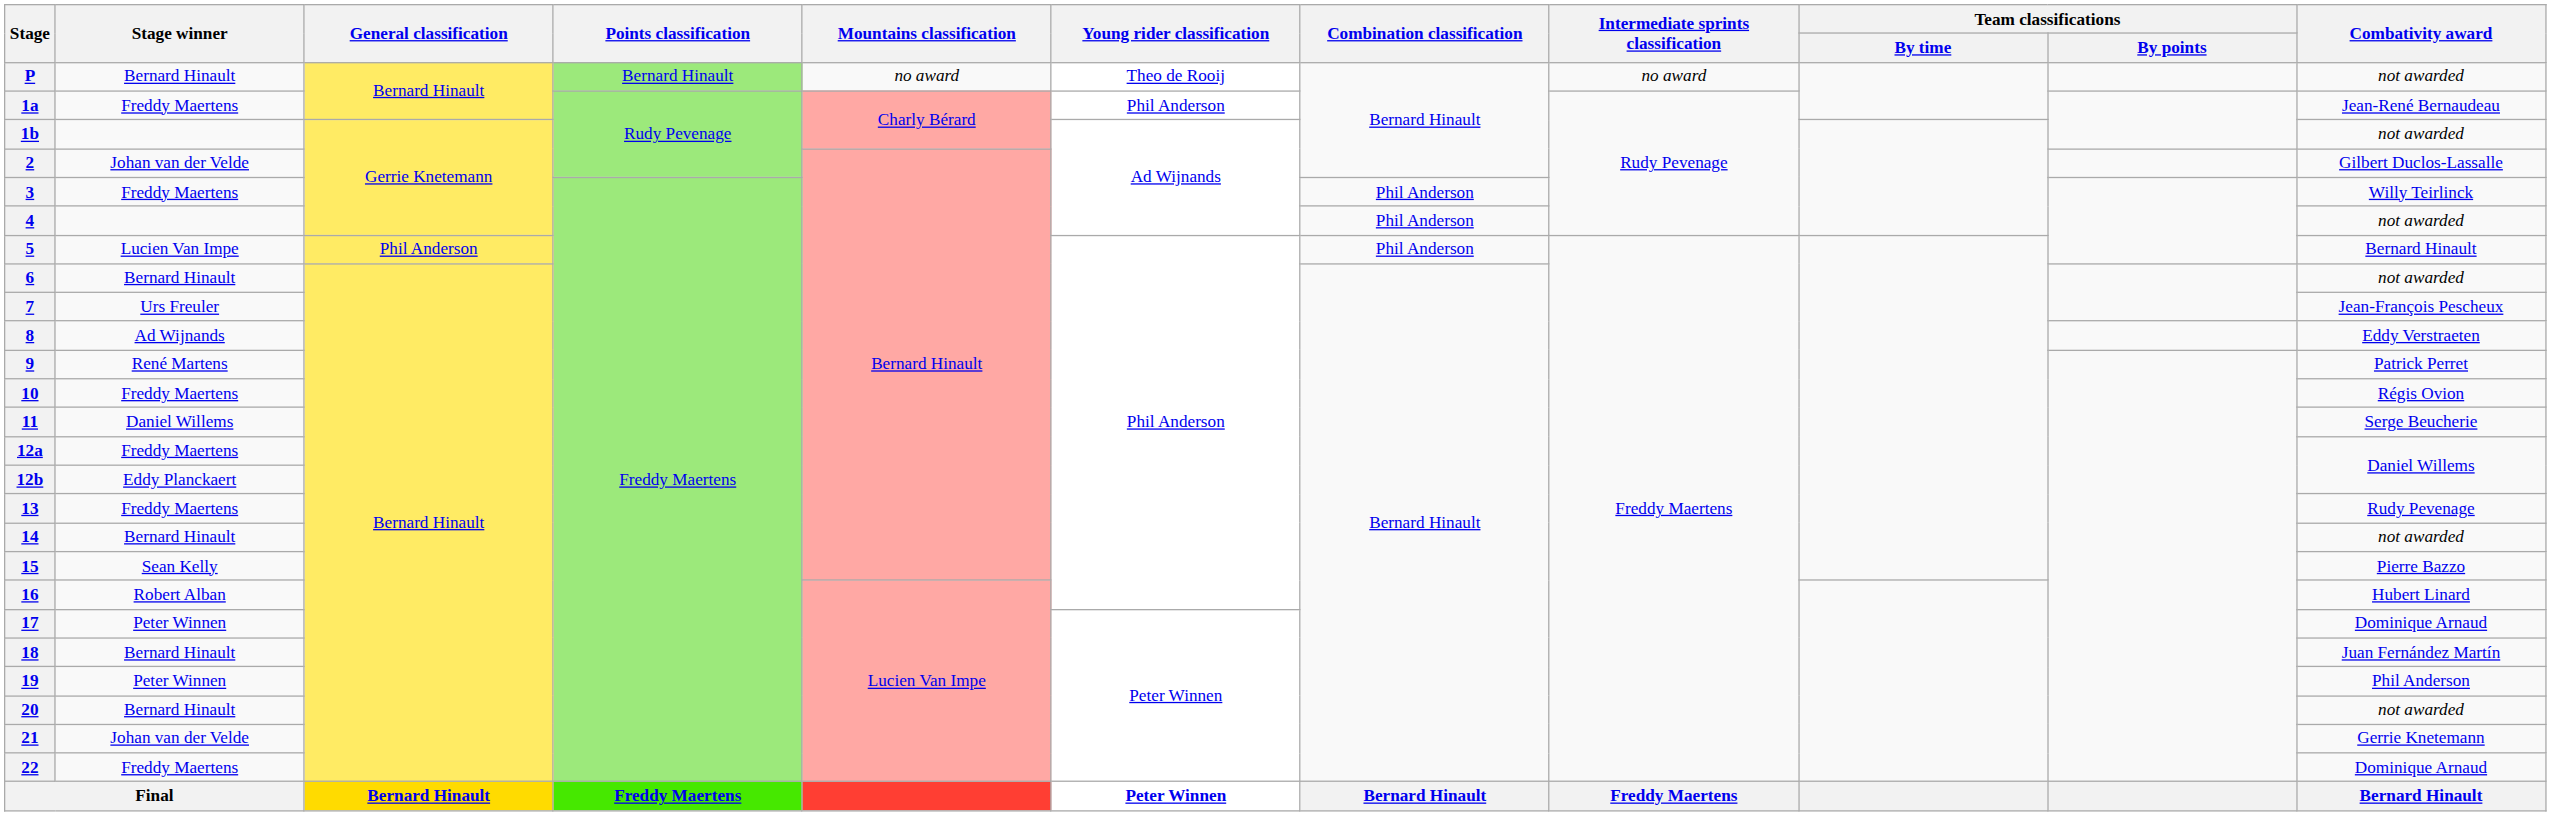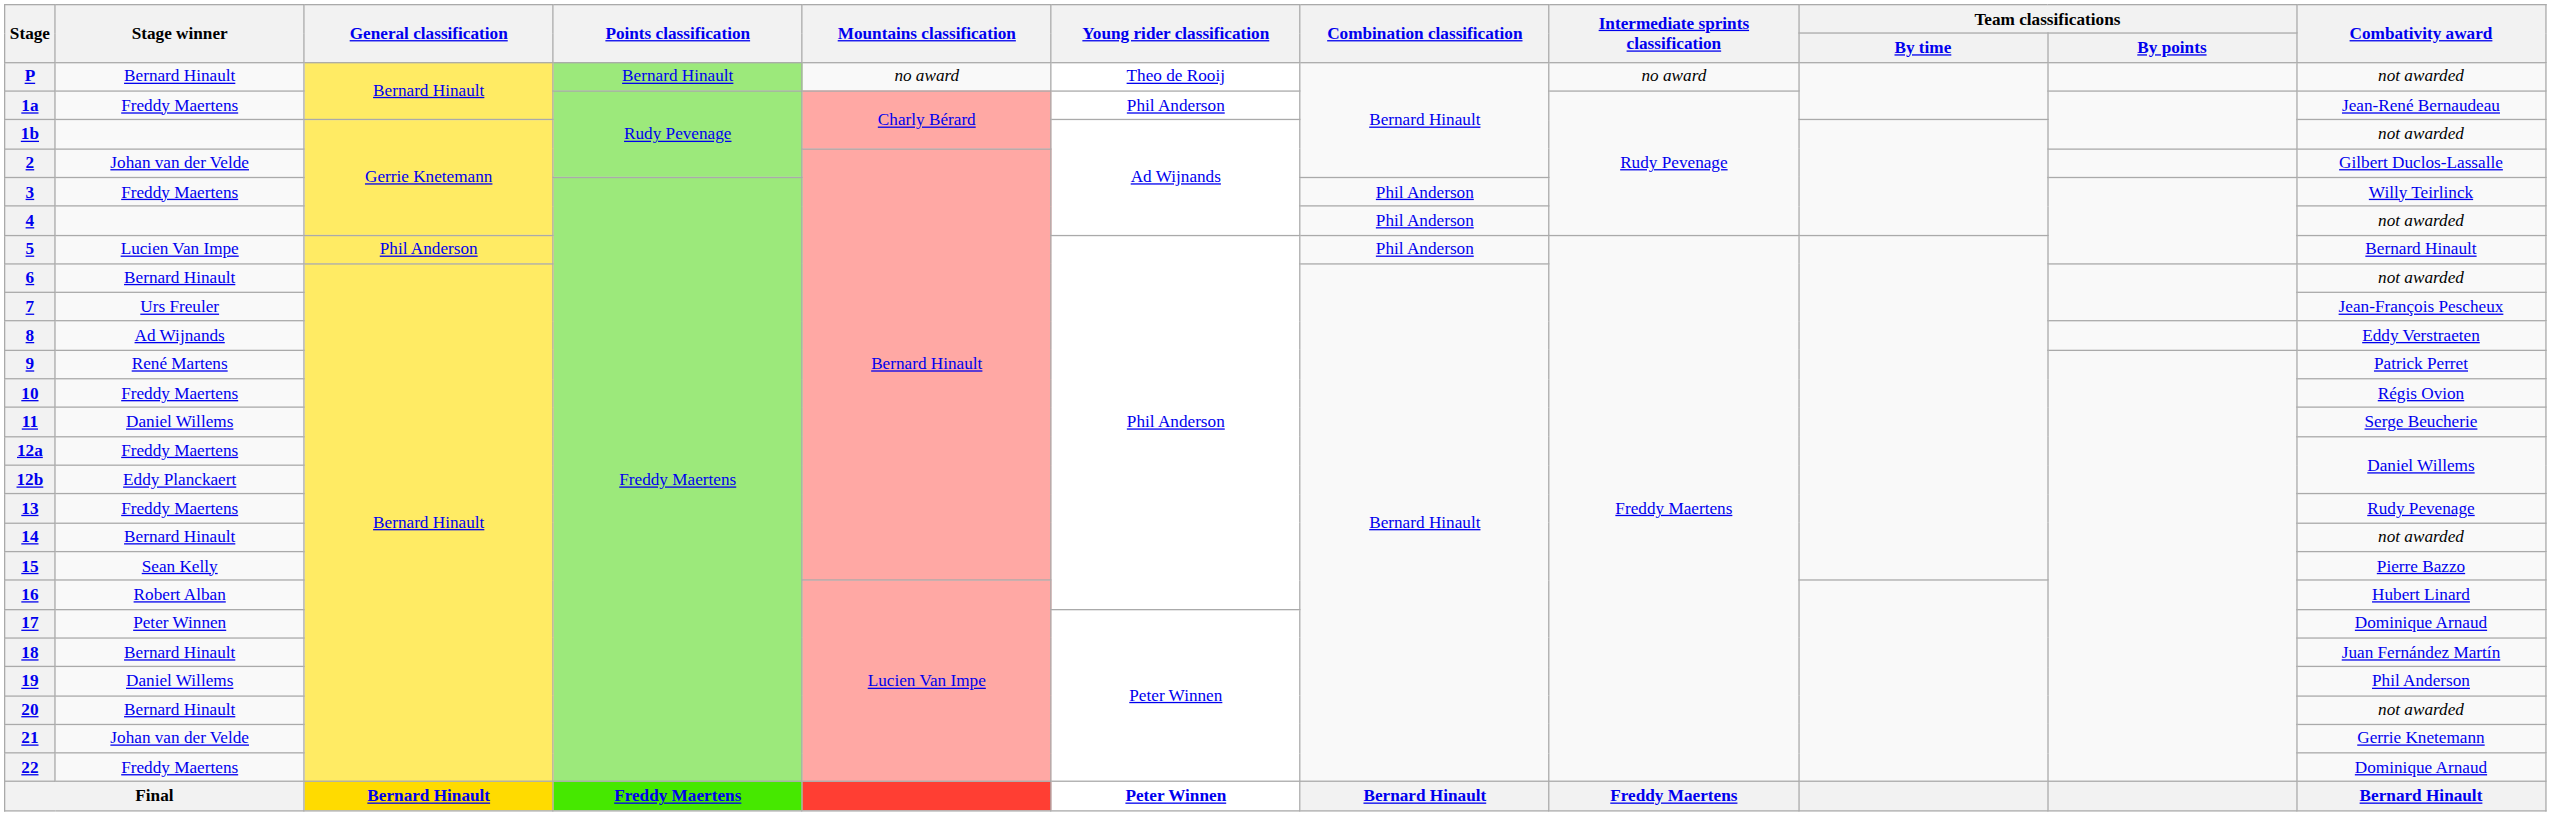 <table class="wikitable" style="text-align:center; font-size:smaller; clear:both;">
 <tr>
 <th scope="col" style="width:1%;" rowspan="2">Stage</th>
 <th scope="col" style="width:9%;" rowspan="2">Stage winner</th>
 <th scope="col" style="width:9%;" rowspan="2"><a href='#'>General classification</a><br></th>
 <th scope="col" style="width:9%;" rowspan="2"><a href='#'>Points classification</a><br></th>
 <th scope="col" style="width:9%;" rowspan="2"><a href='#'>Mountains classification</a><br></th>
 <th scope="col" style="width:9%;" rowspan="2"><a href='#'>Young rider classification</a><br></th>
 <th scope="col" style="width:9%;" rowspan="2"><a href='#'>Combination classification</a></th>
 <th scope="col" style="width:9%;" rowspan="2"><a href='#'>Intermediate sprints classification</a></th>
 <th scope="col" style="width:18%;" colspan="2">Team classifications</th>
 <th scope="col" style="width:9%;" rowspan="2"><a href='#'>Combativity award</a></th>
 </tr>
 <tr>
 <th scope="col" style="width:9%;"><a href='#'>By time</a></th>
 <th scope="col" style="width:9%;"><a href='#'>By points</a></th>
 </tr>
 <tr>
 <th scope="row"><a href='#'>P</a></th>
 <td><a href='#'>Bernard Hinault</a></td>
 <td style="background:#FFEB64;" rowspan="2"><a href='#'>Bernard Hinault</a></td>
 <td style="background:#9CE97B;"><a href='#'>Bernard Hinault</a></td>
 <td><em>no award</em></td>
 <td style="background:white;"><a href='#'>Theo de Rooij</a></td>
 <td rowspan="4"><a href='#'>Bernard Hinault</a></td>
 <td><em>no award</em></td>
 <td rowspan="2"></td>
 <td></td>
 <td><em>not awarded</em></td>
 </tr>
 <tr>
 <th scope="row"><a href='#'>1a</a></th>
 <td><a href='#'>Freddy Maertens</a></td>
 <td style="background:#9CE97B;" rowspan="3"><a href='#'>Rudy Pevenage</a></td>
 <td style="background:#FFA8A4;" rowspan="2"><a href='#'>Charly Bérard</a></td>
 <td style="background:white;"><a href='#'>Phil Anderson</a></td>
 <td rowspan="5"><a href='#'>Rudy Pevenage</a></td>
 <td rowspan="2"></td>
 <td><a href='#'>Jean-René Bernaudeau</a></td>
 </tr>
 <tr>
 <th scope="row"><a href='#'>1b</a></th>
 <td></td>
 <td style="background:#FFEB64;" rowspan="4"><a href='#'>Gerrie Knetemann</a></td>
 <td style="background:white;" rowspan="4"><a href='#'>Ad Wijnands</a></td>
 <td rowspan="4"></td>
 <td><em>not awarded</em></td>
 </tr>
 <tr>
 <th scope="row"><a href='#'>2</a></th>
 <td><a href='#'>Johan van der Velde</a></td>
 <td style="background:#FFA8A4;" rowspan="15"><a href='#'>Bernard Hinault</a></td>
 <td></td>
 <td><a href='#'>Gilbert Duclos-Lassalle</a></td>
 </tr>
 <tr>
 <th scope="row"><a href='#'>3</a></th>
 <td><a href='#'>Freddy Maertens</a></td>
 <td style="background:#9CE97B;" rowspan="21"><a href='#'>Freddy Maertens</a></td>
 <td><a href='#'>Phil Anderson</a></td>
 <td rowspan="3"></td>
 <td><a href='#'>Willy Teirlinck</a></td>
 </tr>
 <tr>
 <th scope="row"><a href='#'>4</a></th>
 <td></td>
 <td><a href='#'>Phil Anderson</a></td>
 <td><em>not awarded</em></td>
 </tr>
 <tr>
 <th scope="row"><a href='#'>5</a></th>
 <td><a href='#'>Lucien Van Impe</a></td>
 <td style="background:#FFEB64;"><a href='#'>Phil Anderson</a></td>
 <td style="background:white;" rowspan="13"><a href='#'>Phil Anderson</a></td>
 <td><a href='#'>Phil Anderson</a></td>
 <td rowspan="19"><a href='#'>Freddy Maertens</a></td>
 <td rowspan="12"></td>
 <td><a href='#'>Bernard Hinault</a></td>
 </tr>
 <tr>
 <th scope="row"><a href='#'>6</a></th>
 <td><a href='#'>Bernard Hinault</a></td>
 <td style="background:#FFEB64;" rowspan="18"><a href='#'>Bernard Hinault</a></td>
 <td rowspan="18"><a href='#'>Bernard Hinault</a></td>
 <td rowspan="2"></td>
 <td><em>not awarded</em></td>
 </tr>
 <tr>
 <th scope="row"><a href='#'>7</a></th>
 <td><a href='#'>Urs Freuler</a></td>
 <td><a href='#'>Jean-François Pescheux</a></td>
 </tr>
 <tr>
 <th scope="row"><a href='#'>8</a></th>
 <td><a href='#'>Ad Wijnands</a></td>
 <td></td>
 <td><a href='#'>Eddy Verstraeten</a></td>
 </tr>
 <tr>
 <th scope="row"><a href='#'>9</a></th>
 <td><a href='#'>René Martens</a></td>
 <td rowspan="15"></td>
 <td><a href='#'>Patrick Perret</a></td>
 </tr>
 <tr>
 <th scope="row"><a href='#'>10</a></th>
 <td><a href='#'>Freddy Maertens</a></td>
 <td><a href='#'>Régis Ovion</a></td>
 </tr>
 <tr>
 <th scope="row"><a href='#'>11</a></th>
 <td><a href='#'>Daniel Willems</a></td>
 <td><a href='#'>Serge Beucherie</a></td>
 </tr>
 <tr>
 <th scope="row"><a href='#'>12a</a></th>
 <td><a href='#'>Freddy Maertens</a></td>
 <td rowspan="2"><a href='#'>Daniel Willems</a></td>
 </tr>
 <tr>
 <th scope="row"><a href='#'>12b</a></th>
 <td><a href='#'>Eddy Planckaert</a></td>
 </tr>
 <tr>
 <th scope="row"><a href='#'>13</a></th>
 <td><a href='#'>Freddy Maertens</a></td>
 <td><a href='#'>Rudy Pevenage</a></td>
 </tr>
 <tr>
 <th scope="row"><a href='#'>14</a></th>
 <td><a href='#'>Bernard Hinault</a></td>
 <td><em>not awarded</em></td>
 </tr>
 <tr>
 <th scope="row"><a href='#'>15</a></th>
 <td><a href='#'>Sean Kelly</a></td>
 <td><a href='#'>Pierre Bazzo</a></td>
 </tr>
 <tr>
 <th scope="row"><a href='#'>16</a></th>
 <td><a href='#'>Robert Alban</a></td>
 <td style="background:#FFA8A4;" rowspan="7"><a href='#'>Lucien Van Impe</a></td>
 <td rowspan="7"></td>
 <td><a href='#'>Hubert Linard</a></td>
 </tr>
 <tr>
 <th scope="row"><a href='#'>17</a></th>
 <td><a href='#'>Peter Winnen</a></td>
 <td style="background:white;" rowspan="6"><a href='#'>Peter Winnen</a></td>
 <td><a href='#'>Dominique Arnaud</a></td>
 </tr>
 <tr>
 <th scope="row"><a href='#'>18</a></th>
 <td><a href='#'>Bernard Hinault</a></td>
 <td><a href='#'>Juan Fernández Martín</a></td>
 </tr>
 <tr>
 <th scope="row"><a href='#'>19</a></th>
-<td><a href='#'>Peter Winnen</a></td>
+<td><a href='#'>Daniel Willems</a></td>
 <td><a href='#'>Phil Anderson</a></td>
 </tr>
 <tr>
 <th scope="row"><a href='#'>20</a></th>
 <td><a href='#'>Bernard Hinault</a></td>
 <td><em>not awarded</em></td>
 </tr>
 <tr>
 <th scope="row"><a href='#'>21</a></th>
 <td><a href='#'>Johan van der Velde</a></td>
 <td><a href='#'>Gerrie Knetemann</a></td>
 </tr>
 <tr>
 <th scope="row"><a href='#'>22</a></th>
 <td><a href='#'>Freddy Maertens</a></td>
 <td><a href='#'>Dominique Arnaud</a></td>
 </tr>
 <tr>
 <th scope="row" colspan="2">Final</th>
 <th style="background:#FFDB00;"><a href='#'>Bernard Hinault</a></th>
 <th style="background:#46E800;"><a href='#'>Freddy Maertens</a></th>
 <th style="background:#FF3E33;"></th>
 <th style="background:white;"><a href='#'>Peter Winnen</a></th>
 <th><a href='#'>Bernard Hinault</a></th>
 <th><a href='#'>Freddy Maertens</a></th>
 <th></th>
 <th></th>
 <th><a href='#'>Bernard Hinault</a></th>
 </tr>
 </table>
